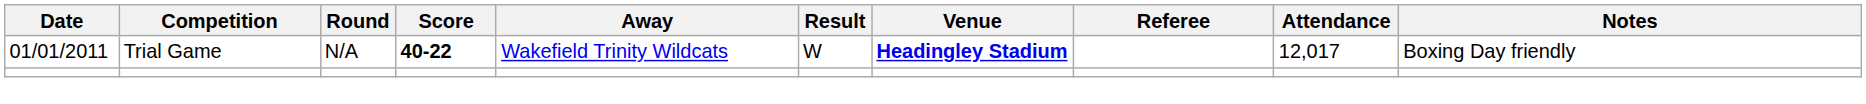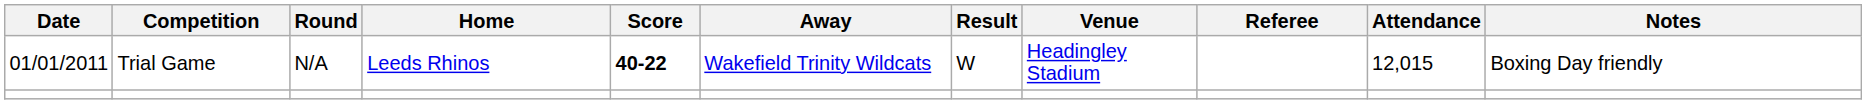 <table class="wikitable sortable" width="100%" style="font-size:85%">
 <tr bgcolor=#ffffff>
 <th width=4%>Date</th>
 <th width=10%>Competition</th>
 <th width=2%>Round</th>
+<th width=15%>Home</th>
 <th width=5%>Score</th>
 <th width=15%>Away</th>
 <th width=2%>Result</th>
 <th width=10%>Venue</th>
 <th width=10%>Referee</th>
 <th width=4%>Attendance</th>
 <th width=23%>Notes</th>
 </tr>
 <tr bgcolor=#FFFFFF>
 <td>01/01/2011</td>
 <td>Trial Game</td>
 <td>N/A</td>
+<td> <a href='#'>Leeds Rhinos</a></td>
 <td><strong>40-22</strong></td>
 <td> <a href='#'>Wakefield Trinity Wildcats</a></td>
 <td>W</td>
-<td><strong><a href='#'>Headingley Stadium</a></strong></td>
+<td><a href='#'>Headingley Stadium</a></td>
 <td></td>
-<td>12,017</td>
+<td>12,015</td>
 <td>Boxing Day friendly</td>
 </tr>
 <tr bgcolor=#FFFFFF>
 <td></td>
 <td></td>
 <td></td>
 <td></td>
 <td></td>
 <td></td>
 <td></td>
 <td></td>
 <td></td>
 <td></td>
+<td></td>
 </tr>
 </table>
